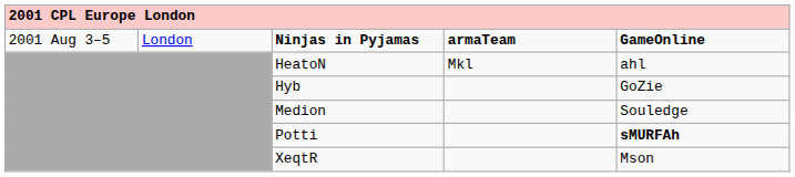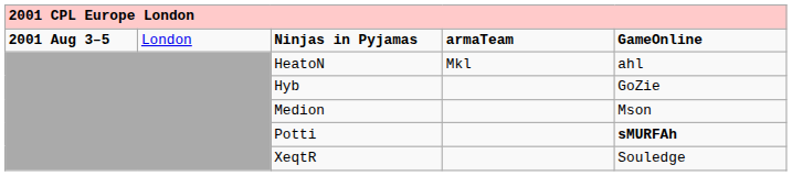 <table class="wikitable collapsible collapsed"  style="font-size:90%; margin:0; width:650px;">
 <tr>
 <th colspan="5" style="background:#ffcaca;text-align:left;">2001 CPL Europe London</th>
 </tr>
 <tr>
-<td style="width:17%;">2001 Aug 3–5</td>
+<td style="width:17%;"><strong>2001 Aug 3–5</strong></td>
 <td style="width:17%;"> <a href='#'>London</a></td>
 <td style="width:22%;"> <strong>Ninjas in Pyjamas</strong></td>
 <td style="width:22%;"> <strong>armaTeam</strong></td>
 <td style="width:22%;"> <strong>GameOnline</strong></td>
 </tr>
 <tr>
 <td colspan="2" rowspan="6" style="background:#aaa;"></td>
 <td> HeatoN</td>
 <td> Mkl</td>
 <td> ahl</td>
 </tr>
 <tr>
 <td> Hyb</td>
 <td> </td>
 <td> GoZie</td>
 </tr>
 <tr>
 <td> Medion</td>
 <td> </td>
-<td> Souledge</td>
+<td> Mson</td>
 </tr>
 <tr>
 <td> Potti</td>
 <td> </td>
 <td><strong> sMURFAh</strong></td>
 </tr>
 <tr>
 <td> XeqtR</td>
 <td> </td>
-<td> Mson</td>
+<td> Souledge</td>
 </tr>
 </table>
